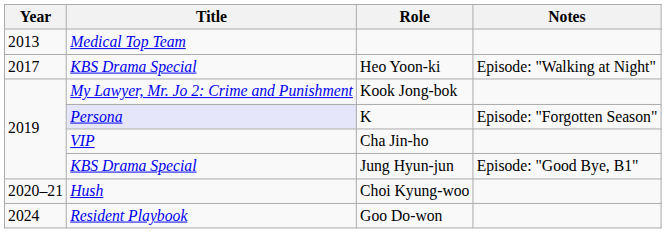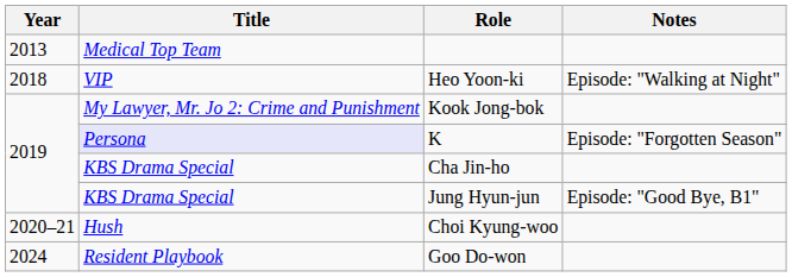 <table class = "wikitable sortable">
 <tr>
 <th>Year</th>
 <th>Title</th>
 <th>Role</th>
 <th class = "unsortable">Notes</th>
 </tr>
 <tr>
 <td>2013</td>
 <td><em><a href='#'>Medical Top Team</a></em></td>
 <td></td>
 <td></td>
 </tr>
 <tr>
-<td>2017</td>
-<td><em><a href='#'>KBS Drama Special</a></em></td>
+<td>2018</td>
+<td><em><a href='#'>VIP</a></em></td>
 <td>Heo Yoon-ki</td>
 <td>Episode: "Walking at Night"</td>
 </tr>
 <tr>
 <td rowspan="4">2019</td>
 <td><em><a href='#'>My Lawyer, Mr. Jo 2: Crime and Punishment</a></em></td>
 <td>Kook Jong-bok</td>
 <td></td>
 </tr>
 <tr>
 <td style="background: lavender;"><em><a href='#'>Persona</a></em></td>
 <td>K</td>
 <td>Episode: "Forgotten Season"</td>
 </tr>
 <tr>
-<td><em><a href='#'>VIP</a></em></td>
+<td><em><a href='#'>KBS Drama Special</a></em></td>
 <td>Cha Jin-ho</td>
 <td></td>
 </tr>
 <tr>
 <td><em><a href='#'>KBS Drama Special</a></em></td>
 <td>Jung Hyun-jun</td>
 <td>Episode: "Good Bye, B1"</td>
 </tr>
 <tr>
 <td>2020–21</td>
 <td><em><a href='#'>Hush</a></em></td>
 <td>Choi Kyung-woo</td>
 <td></td>
 </tr>
 <tr>
 <td>2024</td>
 <td><em><a href='#'>Resident Playbook</a></em></td>
 <td>Goo Do-won</td>
 <td></td>
 </tr>
 </table>
